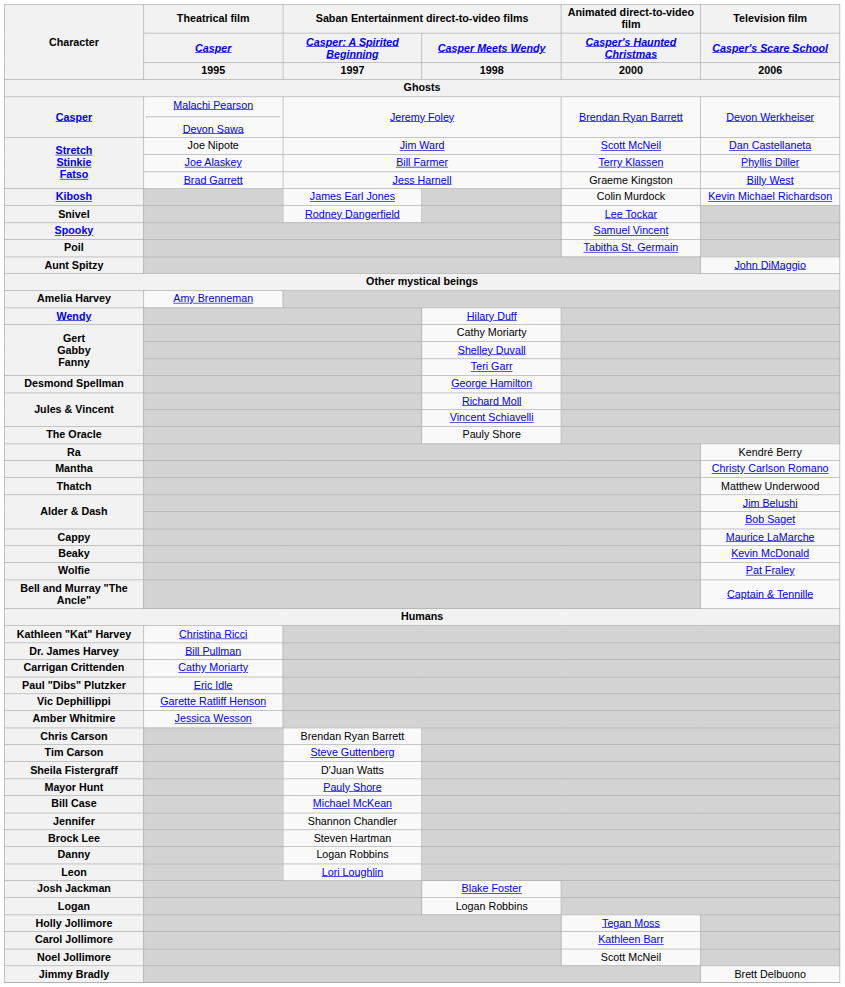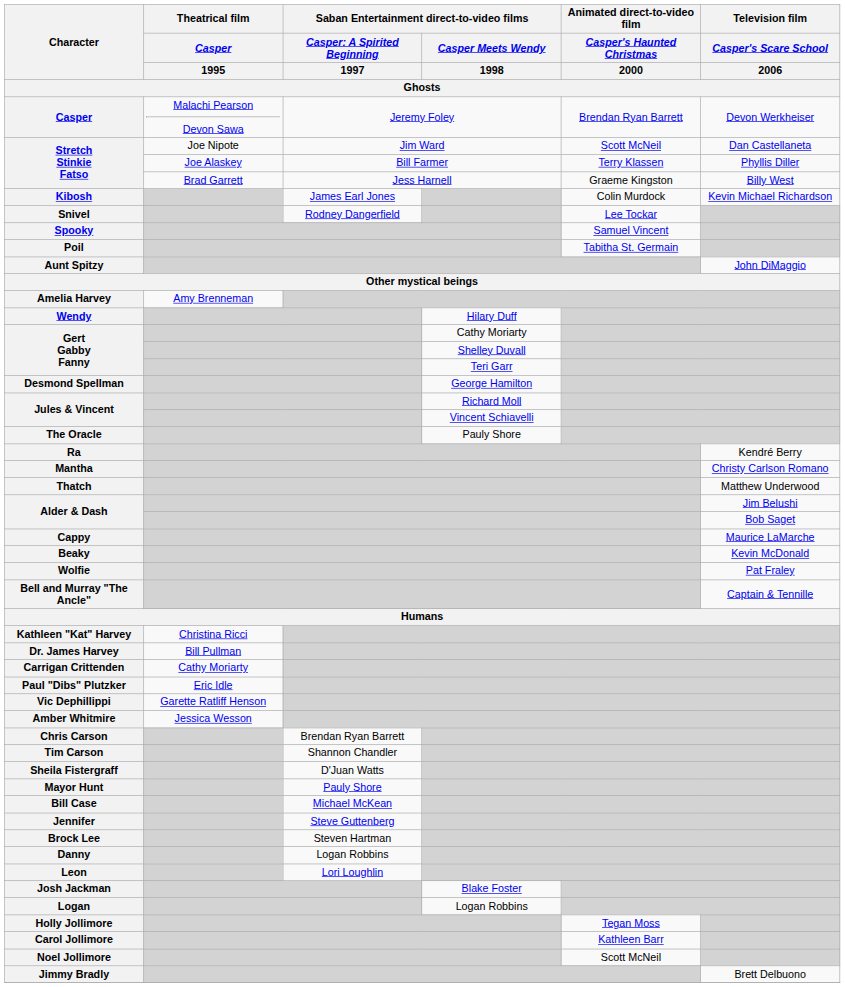 <table class="wikitable" style="text-align:center">
 <tr>
 <th width="10%" rowspan="3">Character</th>
 <th>Theatrical film</th>
 <th colspan="2">Saban Entertainment direct-to-video films</th>
 <th>Animated direct-to-video film</th>
 <th>Television film</th>
 </tr>
 <tr>
 <th width="10%"><em><a href='#'>Casper</a></em></th>
 <th width="10%"><em><a href='#'>Casper: A Spirited Beginning</a></em></th>
 <th width="10%"><em><a href='#'>Casper Meets Wendy</a></em></th>
 <th width="10%"><em><a href='#'>Casper's Haunted Christmas</a></em></th>
 <th width="10%"><em><a href='#'>Casper's Scare School</a></em></th>
 </tr>
 <tr>
 <th>1995</th>
 <th>1997</th>
 <th>1998</th>
 <th>2000</th>
 <th>2006</th>
 </tr>
 <tr>
 <th colspan="7">Ghosts</th>
 </tr>
 <tr>
 <th><a href='#'>Casper<br></a></th>
 <td><a href='#'>Malachi Pearson</a><hr><a href='#'>Devon Sawa</a><br></td>
 <td colspan="2"><a href='#'>Jeremy Foley</a></td>
 <td><a href='#'>Brendan Ryan Barrett</a></td>
 <td><a href='#'>Devon Werkheiser</a></td>
 </tr>
 <tr>
 <th rowspan="3"><a href='#'>Stretch<br>Stinkie<br>Fatso<br></a></th>
 <td>Joe Nipote</td>
 <td colspan="2"><a href='#'>Jim Ward</a></td>
 <td><a href='#'>Scott McNeil</a></td>
 <td><a href='#'>Dan Castellaneta</a></td>
 </tr>
 <tr>
 <td><a href='#'>Joe Alaskey</a></td>
 <td colspan="2"><a href='#'>Bill Farmer</a></td>
 <td><a href='#'>Terry Klassen</a></td>
 <td><a href='#'>Phyllis Diller</a></td>
 </tr>
 <tr>
 <td><a href='#'>Brad Garrett</a></td>
 <td colspan="2"><a href='#'>Jess Harnell</a></td>
 <td>Graeme Kingston</td>
 <td><a href='#'>Billy West</a></td>
 </tr>
 <tr>
 <th><a href='#'>Kibosh</a></th>
 <td style="background-color:lightgrey;"> </td>
 <td><a href='#'>James Earl Jones</a></td>
 <td style="background-color:lightgrey;"> </td>
 <td>Colin Murdock</td>
 <td><a href='#'>Kevin Michael Richardson</a></td>
 </tr>
 <tr>
 <th>Snivel</th>
 <td style="background-color:lightgrey;"> </td>
 <td><a href='#'>Rodney Dangerfield</a></td>
 <td style="background-color:lightgrey;"> </td>
 <td><a href='#'>Lee Tockar</a></td>
 <td style="background-color:lightgrey;"> </td>
 </tr>
 <tr>
 <th><a href='#'>Spooky<br></a></th>
 <td colspan="3" style="background-color:lightgrey;"> </td>
 <td><a href='#'>Samuel Vincent</a></td>
 <td style="background-color:lightgrey;"> </td>
 </tr>
 <tr>
 <th>Poil</th>
 <td colspan="3" style="background-color:lightgrey;"> </td>
 <td><a href='#'>Tabitha St. Germain</a></td>
 <td style="background-color:lightgrey;"> </td>
 </tr>
 <tr>
 <th>Aunt Spitzy</th>
 <td colspan="4" style="background-color:lightgrey;"> </td>
 <td><a href='#'>John DiMaggio</a></td>
 </tr>
 <tr>
 <th colspan="7">Other mystical beings</th>
 </tr>
 <tr>
 <th>Amelia Harvey</th>
 <td><a href='#'>Amy Brenneman</a></td>
 <td colspan="4" style="background-color:lightgrey;"> </td>
 </tr>
 <tr>
 <th><a href='#'>Wendy<br></a></th>
 <td colspan="2" style="background-color:lightgrey;"> </td>
 <td><a href='#'>Hilary Duff</a></td>
 <td colspan="2" style="background-color:lightgrey;"> </td>
 </tr>
 <tr>
 <th rowspan="3">Gert<br>Gabby<br>Fanny<br></th>
 <td colspan="2" style="background-color:lightgrey;"> </td>
 <td>Cathy Moriarty</td>
 <td colspan="2" style="background-color:lightgrey;"> </td>
 </tr>
 <tr>
 <td colspan="2" style="background-color:lightgrey;"> </td>
 <td><a href='#'>Shelley Duvall</a></td>
 <td colspan="2" style="background-color:lightgrey;"> </td>
 </tr>
 <tr>
 <td colspan="2" style="background-color:lightgrey;"> </td>
 <td><a href='#'>Teri Garr</a></td>
 <td colspan="2" style="background-color:lightgrey;"> </td>
 </tr>
 <tr>
 <th>Desmond Spellman</th>
 <td colspan="2" style="background-color:lightgrey;"> </td>
 <td><a href='#'>George Hamilton</a></td>
 <td colspan="2" style="background-color:lightgrey;"> </td>
 </tr>
 <tr>
 <th rowspan="2">Jules & Vincent</th>
 <td colspan="2" style="background-color:lightgrey;"> </td>
 <td><a href='#'>Richard Moll</a></td>
 <td colspan="2" style="background-color:lightgrey;"> </td>
 </tr>
 <tr>
 <td colspan="2" style="background-color:lightgrey;"> </td>
 <td><a href='#'>Vincent Schiavelli</a></td>
 <td colspan="2" style="background-color:lightgrey;"> </td>
 </tr>
 <tr>
 <th>The Oracle</th>
 <td colspan="2" style="background-color:lightgrey;"> </td>
 <td>Pauly Shore</td>
 <td colspan="2" style="background-color:lightgrey;"> </td>
 </tr>
 <tr>
 <th>Ra</th>
 <td colspan="4" style="background-color:lightgrey;"> </td>
 <td>Kendré Berry</td>
 </tr>
 <tr>
 <th>Mantha</th>
 <td colspan="4" style="background-color:lightgrey;"> </td>
 <td><a href='#'>Christy Carlson Romano</a></td>
 </tr>
 <tr>
 <th>Thatch</th>
 <td colspan="4" style="background-color:lightgrey;"> </td>
 <td>Matthew Underwood</td>
 </tr>
 <tr>
 <th rowspan="2">Alder & Dash</th>
 <td colspan="4" style="background-color:lightgrey;"> </td>
 <td><a href='#'>Jim Belushi</a></td>
 </tr>
 <tr>
 <td colspan="4" style="background-color:lightgrey;"> </td>
 <td><a href='#'>Bob Saget</a></td>
 </tr>
 <tr>
 <th>Cappy</th>
 <td colspan="4" style="background-color:lightgrey;"> </td>
 <td><a href='#'>Maurice LaMarche</a></td>
 </tr>
 <tr>
 <th>Beaky</th>
 <td colspan="4" style="background-color:lightgrey;"> </td>
 <td><a href='#'>Kevin McDonald</a></td>
 </tr>
 <tr>
 <th>Wolfie</th>
 <td colspan="4" style="background-color:lightgrey;"> </td>
 <td><a href='#'>Pat Fraley</a></td>
 </tr>
 <tr>
 <th>Bell and Murray "The Ancle"</th>
 <td colspan="4" style="background-color:lightgrey;"> </td>
 <td><a href='#'>Captain & Tennille</a></td>
 </tr>
 <tr>
 <th colspan="7">Humans</th>
 </tr>
 <tr>
 <th>Kathleen "Kat" Harvey</th>
 <td><a href='#'>Christina Ricci</a></td>
 <td colspan="4" style="background-color:lightgrey;"> </td>
 </tr>
 <tr>
 <th>Dr. James Harvey</th>
 <td><a href='#'>Bill Pullman</a></td>
 <td colspan="4" style="background-color:lightgrey;"> </td>
 </tr>
 <tr>
 <th>Carrigan Crittenden</th>
 <td><a href='#'>Cathy Moriarty</a></td>
 <td colspan="4" style="background-color:lightgrey;"> </td>
 </tr>
 <tr>
 <th>Paul "Dibs" Plutzker</th>
 <td><a href='#'>Eric Idle</a></td>
 <td colspan="4" style="background-color:lightgrey;"> </td>
 </tr>
 <tr>
 <th>Vic Dephillippi</th>
 <td><a href='#'>Garette Ratliff Henson</a></td>
 <td colspan="4" style="background-color:lightgrey;"> </td>
 </tr>
 <tr>
 <th>Amber Whitmire</th>
 <td><a href='#'>Jessica Wesson</a></td>
 <td colspan="4" style="background-color:lightgrey;"> </td>
 </tr>
 <tr>
 <th>Chris Carson</th>
 <td style="background-color:lightgrey;"> </td>
 <td>Brendan Ryan Barrett</td>
 <td colspan="3" style="background-color:lightgrey;"> </td>
 </tr>
 <tr>
 <th>Tim Carson</th>
 <td style="background-color:lightgrey;"> </td>
-<td><a href='#'>Steve Guttenberg</a></td>
+<td>Shannon Chandler</td>
 <td colspan="3" style="background-color:lightgrey;"> </td>
 </tr>
 <tr>
 <th>Sheila Fistergraff</th>
 <td style="background-color:lightgrey;"> </td>
 <td>D'Juan Watts</td>
 <td colspan="3" style="background-color:lightgrey;"> </td>
 </tr>
 <tr>
 <th>Mayor Hunt</th>
 <td style="background-color:lightgrey;"> </td>
 <td><a href='#'>Pauly Shore</a></td>
 <td colspan="3" style="background-color:lightgrey;"> </td>
 </tr>
 <tr>
 <th>Bill Case</th>
 <td style="background-color:lightgrey;"> </td>
 <td><a href='#'>Michael McKean</a></td>
 <td colspan="3" style="background-color:lightgrey;"> </td>
 </tr>
 <tr>
 <th>Jennifer</th>
 <td style="background-color:lightgrey;"> </td>
-<td>Shannon Chandler</td>
+<td><a href='#'>Steve Guttenberg</a></td>
 <td colspan="3" style="background-color:lightgrey;"> </td>
 </tr>
 <tr>
 <th>Brock Lee</th>
 <td style="background-color:lightgrey;"> </td>
 <td>Steven Hartman</td>
 <td colspan="3" style="background-color:lightgrey;"> </td>
 </tr>
 <tr>
 <th>Danny</th>
 <td style="background-color:lightgrey;"> </td>
 <td>Logan Robbins</td>
 <td colspan="3" style="background-color:lightgrey;"> </td>
 </tr>
 <tr>
 <th>Leon</th>
 <td style="background-color:lightgrey;"> </td>
 <td><a href='#'>Lori Loughlin</a></td>
 <td colspan="3" style="background-color:lightgrey;"> </td>
 </tr>
 <tr>
 <th>Josh Jackman</th>
 <td colspan="2" style="background-color:lightgrey;"> </td>
 <td><a href='#'>Blake Foster</a></td>
 <td colspan="2" style="background-color:lightgrey;"> </td>
 </tr>
 <tr>
 <th>Logan</th>
 <td colspan="2" style="background-color:lightgrey;"> </td>
 <td>Logan Robbins</td>
 <td colspan="2" style="background-color:lightgrey;"> </td>
 </tr>
 <tr>
 <th>Holly Jollimore</th>
 <td colspan="3" style="background-color:lightgrey;"> </td>
 <td><a href='#'>Tegan Moss</a></td>
 <td style="background-color:lightgrey;"> </td>
 </tr>
 <tr>
 <th>Carol Jollimore</th>
 <td colspan="3" style="background-color:lightgrey;"> </td>
 <td><a href='#'>Kathleen Barr</a></td>
 <td style="background-color:lightgrey;"> </td>
 </tr>
 <tr>
 <th>Noel Jollimore</th>
 <td colspan="3" style="background-color:lightgrey;"> </td>
 <td>Scott McNeil</td>
 <td style="background-color:lightgrey;"> </td>
 </tr>
 <tr>
 <th>Jimmy Bradly</th>
 <td colspan="4" style="background-color:lightgrey;"> </td>
 <td>Brett Delbuono</td>
 </tr>
 <tr>
 </tr>
 </table>
